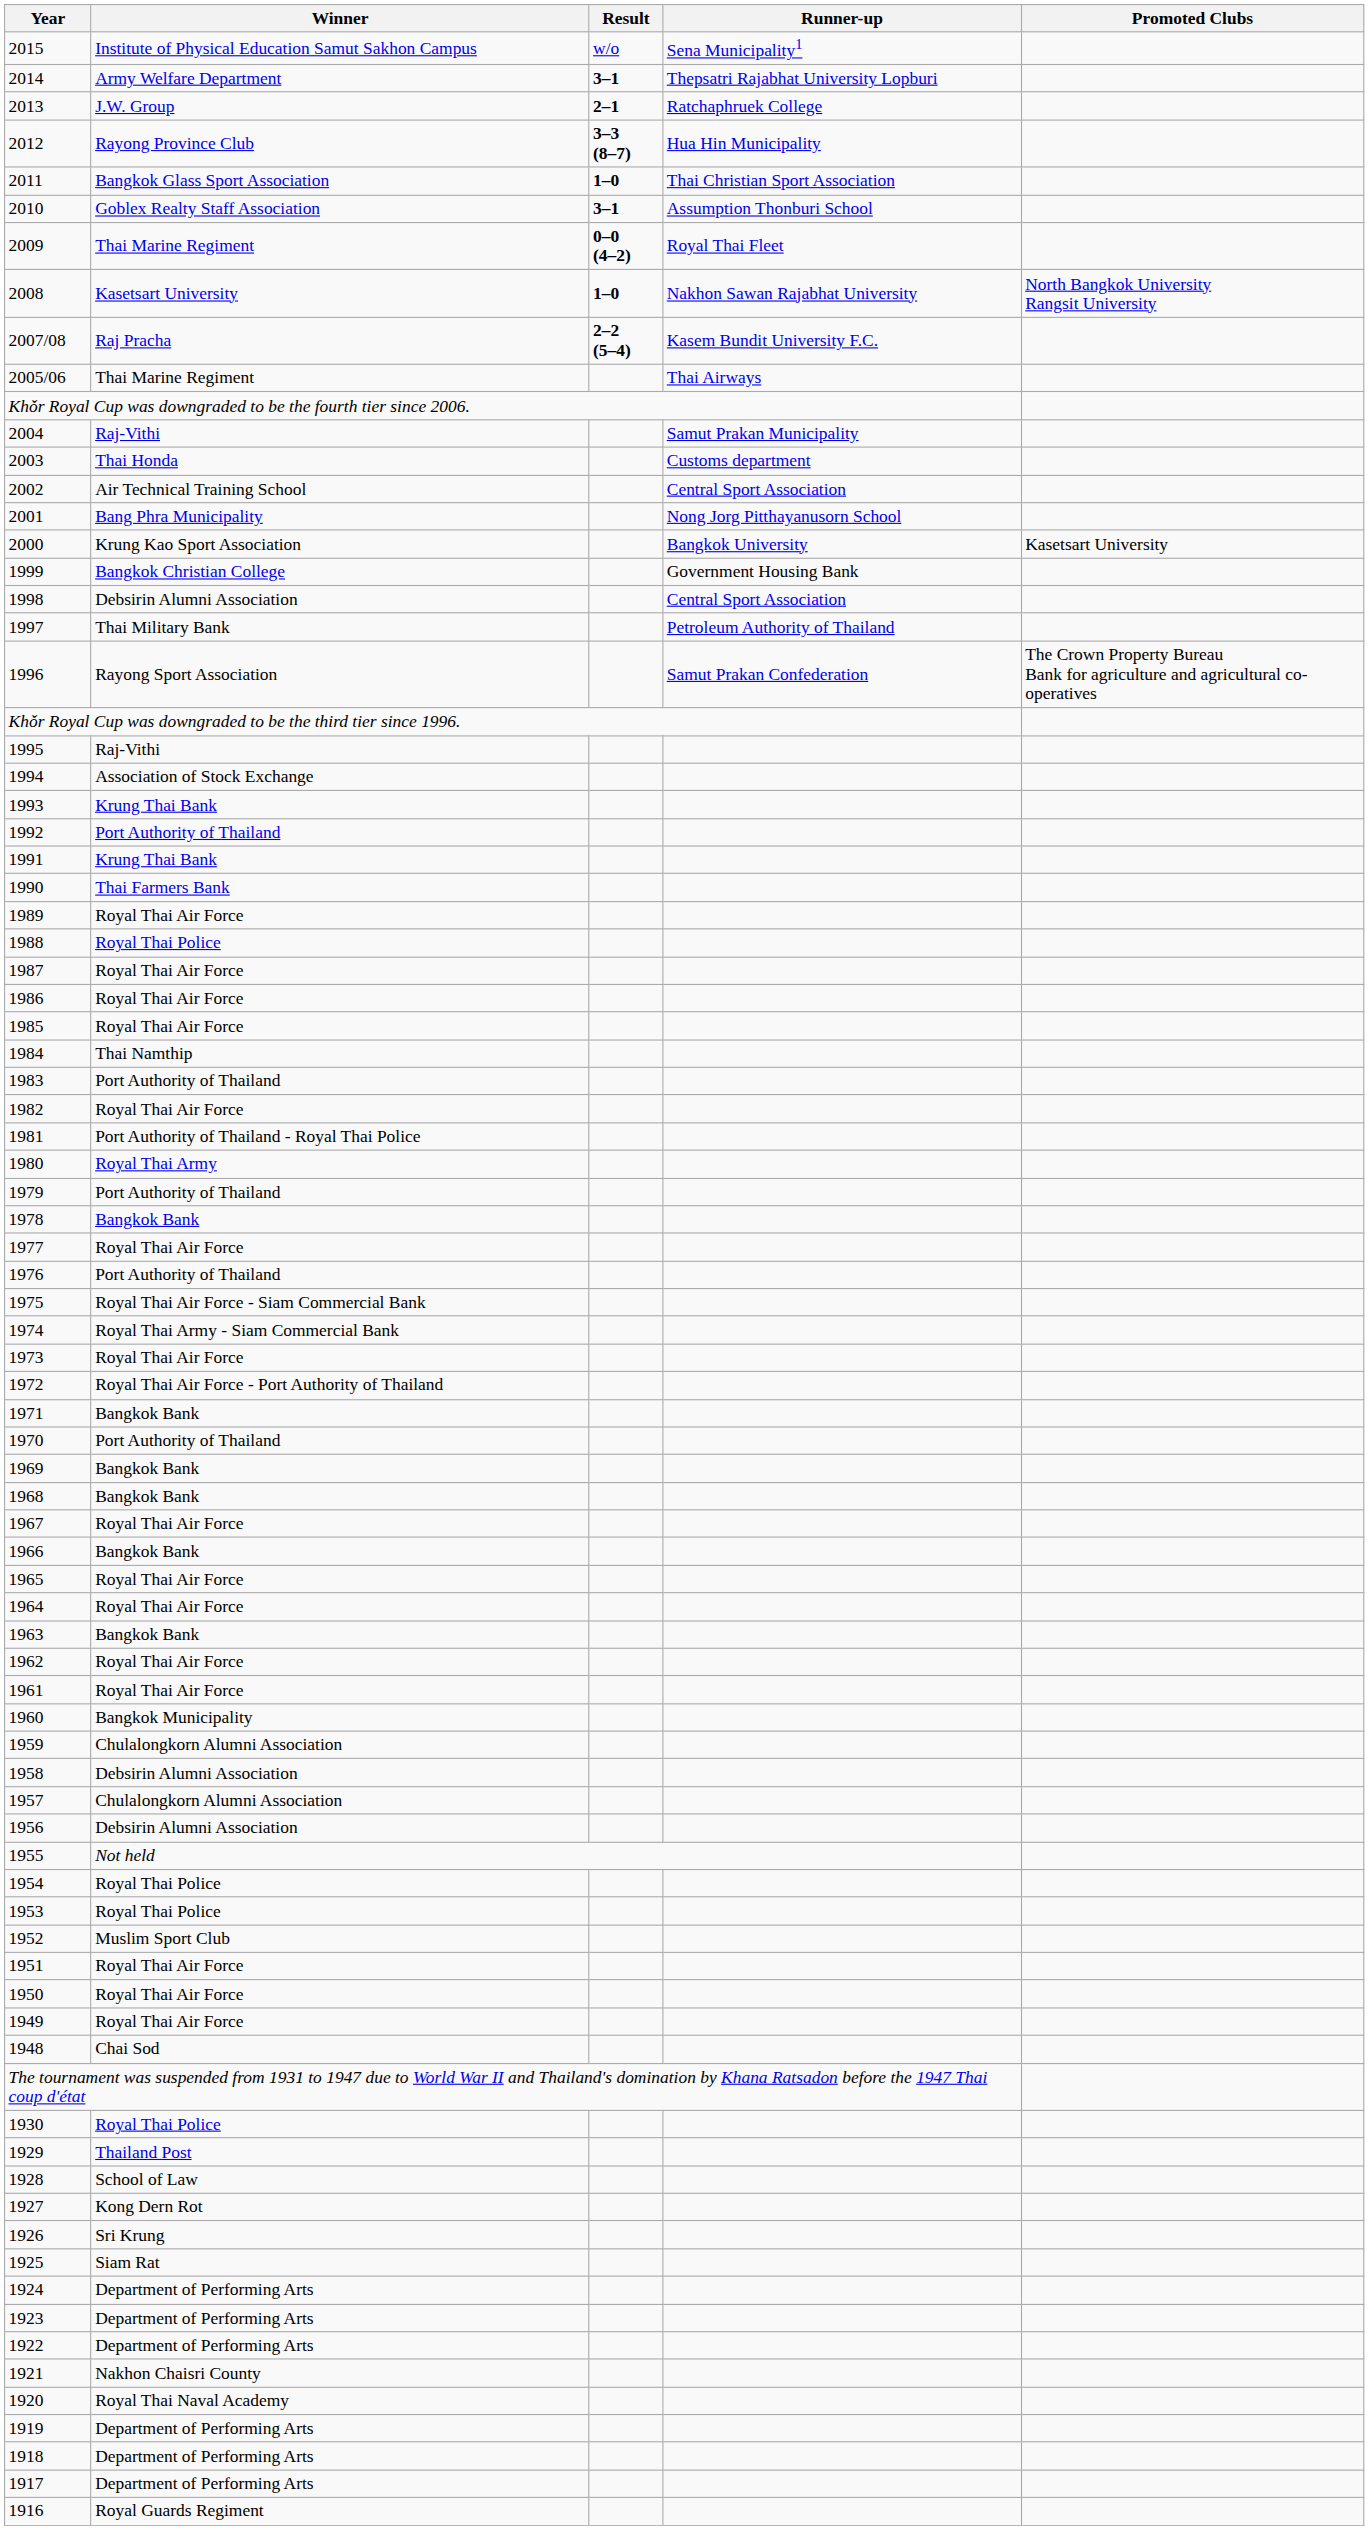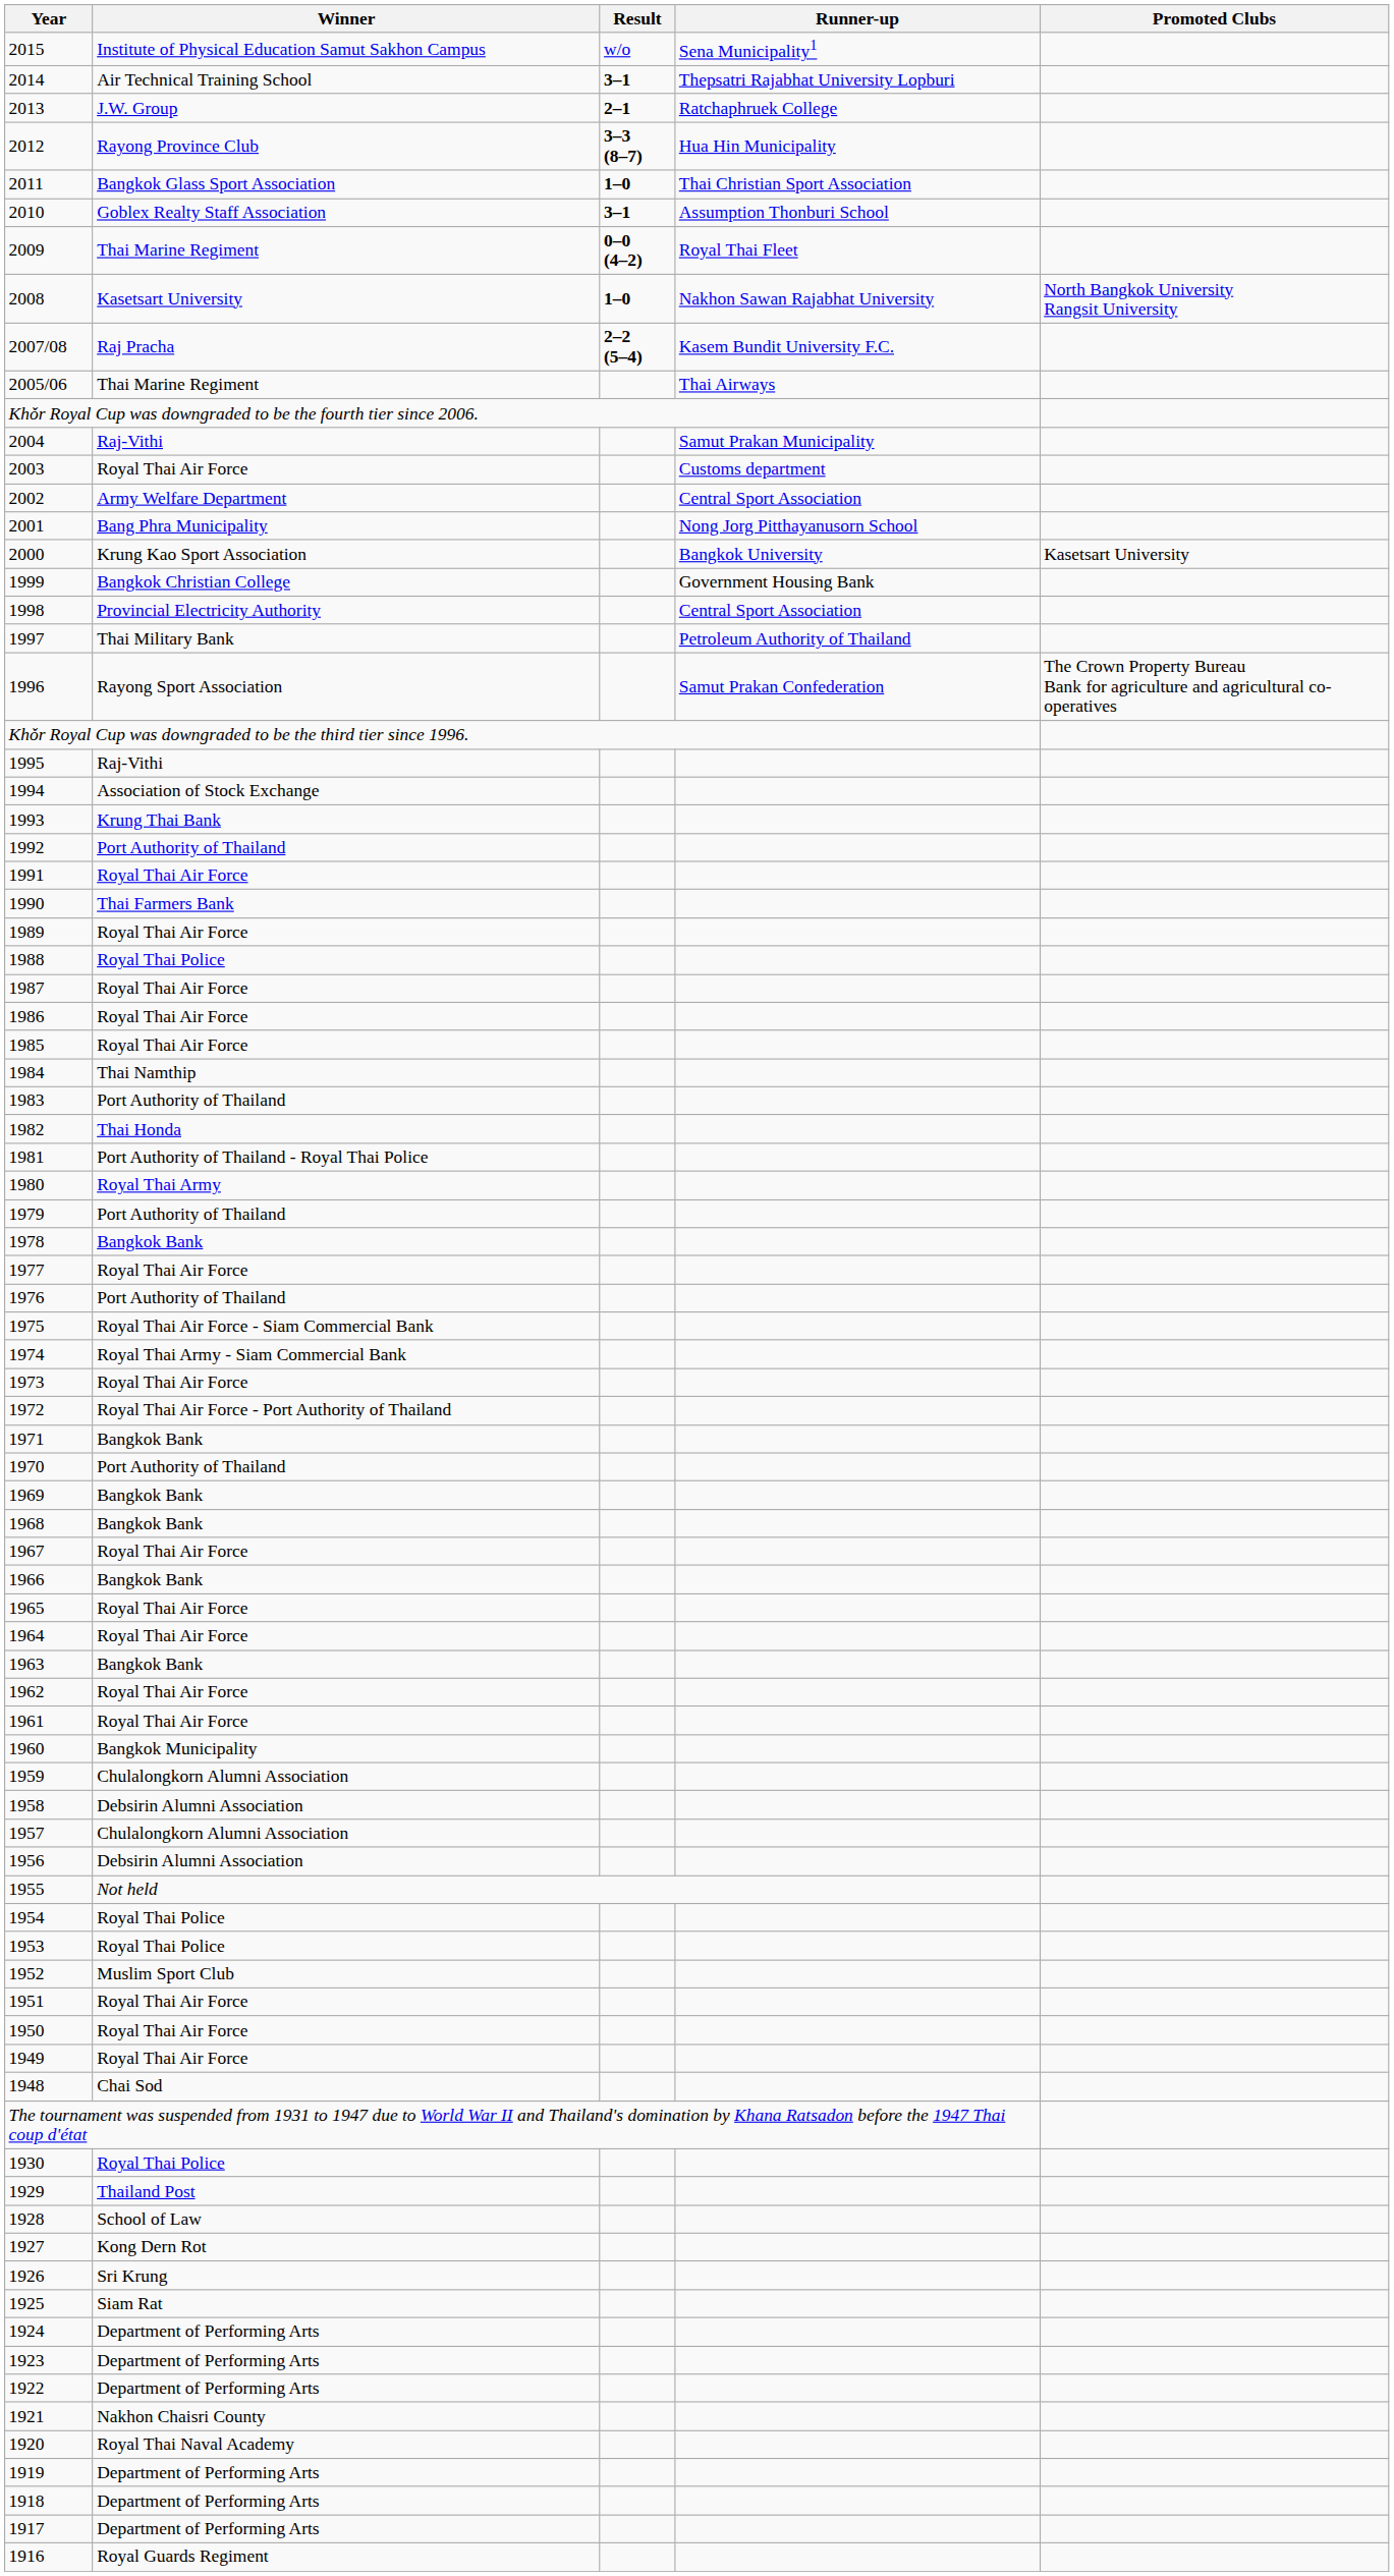 <table class="wikitable sortable">
 <tr>
 <th>Year</th>
 <th>Winner</th>
 <th>Result</th>
 <th>Runner-up</th>
 <th>Promoted Clubs</th>
 </tr>
 <tr>
 <td>2015</td>
 <td><a href='#'>Institute of Physical Education Samut Sakhon Campus</a></td>
 <td><a href='#'>w/o</a></td>
 <td><a href='#'>Sena Municipality<sup>1</sup></a></td>
 <td></td>
 </tr>
 <tr>
 <td>2014 </td>
-<td><a href='#'>Army Welfare Department</a></td>
+<td>Air Technical Training School</td>
 <td><strong>3–1</strong></td>
 <td><a href='#'>Thepsatri Rajabhat University Lopburi</a></td>
 <td></td>
 </tr>
 <tr>
 <td>2013</td>
 <td><a href='#'>J.W. Group</a></td>
 <td><strong>2–1</strong></td>
 <td><a href='#'>Ratchaphruek College</a></td>
 <td></td>
 </tr>
 <tr>
 <td>2012</td>
 <td><a href='#'>Rayong Province Club</a></td>
 <td><strong>3–3<br>(8–7)</strong></td>
 <td><a href='#'>Hua Hin Municipality</a></td>
 <td></td>
 </tr>
 <tr>
 <td>2011</td>
 <td><a href='#'>Bangkok Glass Sport Association</a></td>
 <td><strong>1–0</strong></td>
 <td><a href='#'>Thai Christian Sport Association</a></td>
 <td></td>
 </tr>
 <tr>
 <td>2010</td>
 <td><a href='#'>Goblex Realty Staff Association</a></td>
 <td><strong>3–1</strong></td>
 <td><a href='#'>Assumption Thonburi School</a></td>
 <td></td>
 </tr>
 <tr>
 <td>2009</td>
 <td><a href='#'>Thai Marine Regiment</a></td>
 <td><strong>0–0<br>(4–2)</strong></td>
 <td><a href='#'>Royal Thai Fleet</a></td>
 <td></td>
 </tr>
 <tr>
 <td>2008</td>
 <td><a href='#'>Kasetsart University</a></td>
 <td><strong>1–0</strong></td>
 <td><a href='#'>Nakhon Sawan Rajabhat University</a></td>
 <td><a href='#'>North Bangkok University</a><br><a href='#'>Rangsit University</a></td>
 </tr>
 <tr>
 <td>2007/08</td>
 <td><a href='#'>Raj Pracha</a></td>
 <td><strong>2–2<br>(5–4)</strong></td>
 <td><a href='#'>Kasem Bundit University F.C.</a></td>
 <td></td>
 </tr>
 <tr>
 <td>2005/06</td>
 <td>Thai Marine Regiment</td>
 <td></td>
 <td><a href='#'>Thai Airways</a></td>
 <td></td>
 </tr>
 <tr>
 <td colspan="4"><em>Khǒr Royal Cup was downgraded to be the fourth tier since 2006.</em></td>
 <td></td>
 </tr>
 <tr>
 <td>2004</td>
 <td><a href='#'>Raj-Vithi</a></td>
 <td></td>
 <td><a href='#'>Samut Prakan Municipality</a></td>
 <td></td>
 </tr>
 <tr>
 <td>2003</td>
-<td><a href='#'>Thai Honda</a></td>
+<td>Royal Thai Air Force</td>
 <td></td>
 <td><a href='#'>Customs department</a></td>
 <td></td>
 </tr>
 <tr>
 <td>2002</td>
-<td>Air Technical Training School</td>
+<td><a href='#'>Army Welfare Department</a></td>
 <td></td>
 <td><a href='#'>Central Sport Association</a></td>
 <td></td>
 </tr>
 <tr>
 <td>2001</td>
 <td><a href='#'>Bang Phra Municipality</a></td>
 <td></td>
 <td><a href='#'>Nong Jorg Pitthayanusorn School</a></td>
 <td></td>
 </tr>
 <tr>
 <td>2000</td>
 <td>Krung Kao Sport Association</td>
 <td></td>
 <td><a href='#'>Bangkok University</a></td>
 <td>Kasetsart University</td>
 </tr>
 <tr>
 <td>1999</td>
 <td><a href='#'>Bangkok Christian College</a></td>
 <td></td>
 <td>Government Housing Bank</td>
 <td></td>
 </tr>
 <tr>
 <td>1998</td>
-<td>Debsirin Alumni Association</td>
+<td><a href='#'>Provincial Electricity Authority</a></td>
 <td></td>
 <td><a href='#'>Central Sport Association</a></td>
 <td></td>
 </tr>
 <tr>
 <td>1997</td>
 <td>Thai Military Bank</td>
 <td></td>
 <td><a href='#'>Petroleum Authority of Thailand</a></td>
 <td></td>
 </tr>
 <tr>
 <td>1996</td>
 <td>Rayong Sport Association</td>
 <td></td>
 <td><a href='#'>Samut Prakan Confederation</a></td>
 <td>The Crown Property Bureau<br>Bank for agriculture and agricultural co-operatives</td>
 </tr>
 <tr>
 <td colspan="4"><em>Khǒr Royal Cup was downgraded to be the third tier since 1996.</em></td>
 <td></td>
 </tr>
 <tr>
 <td>1995</td>
 <td>Raj-Vithi</td>
 <td></td>
 <td></td>
 <td></td>
 </tr>
 <tr>
 <td>1994</td>
 <td>Association of Stock Exchange</td>
 <td></td>
 <td></td>
 <td></td>
 </tr>
 <tr>
 <td>1993</td>
 <td><a href='#'>Krung Thai Bank</a></td>
 <td></td>
 <td></td>
 <td></td>
 </tr>
 <tr>
 <td>1992</td>
 <td><a href='#'>Port Authority of Thailand</a></td>
 <td></td>
 <td></td>
 <td></td>
 </tr>
 <tr>
 <td>1991</td>
-<td><a href='#'>Krung Thai Bank</a></td>
+<td><a href='#'>Royal Thai Air Force</a></td>
 <td></td>
 <td></td>
 <td></td>
 </tr>
 <tr>
 <td>1990</td>
 <td><a href='#'>Thai Farmers Bank</a></td>
 <td></td>
 <td></td>
 <td></td>
 </tr>
 <tr>
 <td>1989</td>
 <td>Royal Thai Air Force</td>
 <td></td>
 <td></td>
 <td></td>
 </tr>
 <tr>
 <td>1988</td>
 <td><a href='#'>Royal Thai Police</a></td>
 <td></td>
 <td></td>
 <td></td>
 </tr>
 <tr>
 <td>1987</td>
 <td>Royal Thai Air Force</td>
 <td></td>
 <td></td>
 <td></td>
 </tr>
 <tr>
 <td>1986</td>
 <td>Royal Thai Air Force</td>
 <td></td>
 <td></td>
 <td></td>
 </tr>
 <tr>
 <td>1985</td>
 <td>Royal Thai Air Force</td>
 <td></td>
 <td></td>
 <td></td>
 </tr>
 <tr>
 <td>1984</td>
 <td>Thai Namthip</td>
 <td></td>
 <td></td>
 <td></td>
 </tr>
 <tr>
 <td>1983</td>
 <td>Port Authority of Thailand</td>
 <td></td>
 <td></td>
 <td></td>
 </tr>
 <tr>
 <td>1982</td>
-<td>Royal Thai Air Force</td>
+<td><a href='#'>Thai Honda</a></td>
 <td></td>
 <td></td>
 <td></td>
 </tr>
 <tr>
 <td>1981</td>
 <td>Port Authority of Thailand - Royal Thai Police</td>
 <td></td>
 <td></td>
 <td></td>
 </tr>
 <tr>
 <td>1980</td>
 <td><a href='#'>Royal Thai Army</a></td>
 <td></td>
 <td></td>
 <td></td>
 </tr>
 <tr>
 <td>1979</td>
 <td>Port Authority of Thailand</td>
 <td></td>
 <td></td>
 <td></td>
 </tr>
 <tr>
 <td>1978</td>
 <td><a href='#'>Bangkok Bank</a></td>
 <td></td>
 <td></td>
 <td></td>
 </tr>
 <tr>
 <td>1977</td>
 <td>Royal Thai Air Force</td>
 <td></td>
 <td></td>
 <td></td>
 </tr>
 <tr>
 <td>1976</td>
 <td>Port Authority of Thailand</td>
 <td></td>
 <td></td>
 <td></td>
 </tr>
 <tr>
 <td>1975</td>
 <td>Royal Thai Air Force - Siam Commercial Bank</td>
 <td></td>
 <td></td>
 <td></td>
 </tr>
 <tr>
 <td>1974</td>
 <td>Royal Thai Army - Siam Commercial Bank</td>
 <td></td>
 <td></td>
 <td></td>
 </tr>
 <tr>
 <td>1973</td>
 <td>Royal Thai Air Force</td>
 <td></td>
 <td></td>
 <td></td>
 </tr>
 <tr>
 <td>1972</td>
 <td>Royal Thai Air Force - Port Authority of Thailand</td>
 <td></td>
 <td></td>
 <td></td>
 </tr>
 <tr>
 <td>1971</td>
 <td>Bangkok Bank</td>
 <td></td>
 <td></td>
 <td></td>
 </tr>
 <tr>
 <td>1970</td>
 <td>Port Authority of Thailand</td>
 <td></td>
 <td></td>
 <td></td>
 </tr>
 <tr>
 <td>1969</td>
 <td>Bangkok Bank</td>
 <td></td>
 <td></td>
 <td></td>
 </tr>
 <tr>
 <td>1968</td>
 <td>Bangkok Bank</td>
 <td></td>
 <td></td>
 <td></td>
 </tr>
 <tr>
 <td>1967</td>
 <td>Royal Thai Air Force</td>
 <td></td>
 <td></td>
 <td></td>
 </tr>
 <tr>
 <td>1966</td>
 <td>Bangkok Bank</td>
 <td></td>
 <td></td>
 <td></td>
 </tr>
 <tr>
 <td>1965</td>
 <td>Royal Thai Air Force</td>
 <td></td>
 <td></td>
 <td></td>
 </tr>
 <tr>
 <td>1964</td>
 <td>Royal Thai Air Force</td>
 <td></td>
 <td></td>
 <td></td>
 </tr>
 <tr>
 <td>1963</td>
 <td>Bangkok Bank</td>
 <td></td>
 <td></td>
 <td></td>
 </tr>
 <tr>
 <td>1962</td>
 <td>Royal Thai Air Force</td>
 <td></td>
 <td></td>
 <td></td>
 </tr>
 <tr>
 <td>1961</td>
 <td>Royal Thai Air Force</td>
 <td></td>
 <td></td>
 <td></td>
 </tr>
 <tr>
 <td>1960</td>
 <td>Bangkok Municipality</td>
 <td></td>
 <td></td>
 <td></td>
 </tr>
 <tr>
 <td>1959</td>
 <td>Chulalongkorn Alumni Association</td>
 <td></td>
 <td></td>
 <td></td>
 </tr>
 <tr>
 <td>1958</td>
 <td>Debsirin Alumni Association</td>
 <td></td>
 <td></td>
 <td></td>
 </tr>
 <tr>
 <td>1957</td>
 <td>Chulalongkorn Alumni Association</td>
 <td></td>
 <td></td>
 <td></td>
 </tr>
 <tr>
 <td>1956</td>
 <td>Debsirin Alumni Association</td>
 <td></td>
 <td></td>
 <td></td>
 </tr>
 <tr>
 <td>1955</td>
 <td colspan="3"><em>Not held</em></td>
 <td></td>
 </tr>
 <tr>
 <td>1954</td>
 <td>Royal Thai Police</td>
 <td></td>
 <td></td>
 <td></td>
 </tr>
 <tr>
 <td>1953</td>
 <td>Royal Thai Police</td>
 <td></td>
 <td></td>
 <td></td>
 </tr>
 <tr>
 <td>1952</td>
 <td>Muslim Sport Club</td>
 <td></td>
 <td></td>
 <td></td>
 </tr>
 <tr>
 <td>1951</td>
 <td>Royal Thai Air Force</td>
 <td></td>
 <td></td>
 <td></td>
 </tr>
 <tr>
 <td>1950</td>
 <td>Royal Thai Air Force</td>
 <td></td>
 <td></td>
 <td></td>
 </tr>
 <tr>
 <td>1949</td>
 <td>Royal Thai Air Force</td>
 <td></td>
 <td></td>
 <td></td>
 </tr>
 <tr>
 <td>1948</td>
 <td>Chai Sod</td>
 <td></td>
 <td></td>
 <td></td>
 </tr>
 <tr>
 <td colspan="4"><em>The tournament was suspended from 1931 to 1947 due to <a href='#'>World War II</a> and Thailand's domination by <a href='#'>Khana Ratsadon</a> before the <a href='#'>1947 Thai coup d'état</a></em></td>
 <td></td>
 </tr>
 <tr>
 <td>1930</td>
 <td><a href='#'>Royal Thai Police</a></td>
 <td></td>
 <td></td>
 <td></td>
 </tr>
 <tr>
 <td>1929</td>
 <td><a href='#'>Thailand Post</a></td>
 <td></td>
 <td></td>
 <td></td>
 </tr>
 <tr>
 <td>1928</td>
 <td>School of Law</td>
 <td></td>
 <td></td>
 <td></td>
 </tr>
 <tr>
 <td>1927</td>
 <td>Kong Dern Rot</td>
 <td></td>
 <td></td>
 <td></td>
 </tr>
 <tr>
 <td>1926</td>
 <td>Sri Krung</td>
 <td></td>
 <td></td>
 <td></td>
 </tr>
 <tr>
 <td>1925</td>
 <td>Siam Rat</td>
 <td></td>
 <td></td>
 <td></td>
 </tr>
 <tr>
 <td>1924</td>
 <td>Department of Performing Arts</td>
 <td></td>
 <td></td>
 <td></td>
 </tr>
 <tr>
 <td>1923</td>
 <td>Department of Performing Arts</td>
 <td></td>
 <td></td>
 <td></td>
 </tr>
 <tr>
 <td>1922</td>
 <td>Department of Performing Arts</td>
 <td></td>
 <td></td>
 <td></td>
 </tr>
 <tr>
 <td>1921</td>
 <td>Nakhon Chaisri County</td>
 <td></td>
 <td></td>
 <td></td>
 </tr>
 <tr>
 <td>1920</td>
 <td>Royal Thai Naval Academy</td>
 <td></td>
 <td></td>
 <td></td>
 </tr>
 <tr>
 <td>1919</td>
 <td>Department of Performing Arts</td>
 <td></td>
 <td></td>
 <td></td>
 </tr>
 <tr>
 <td>1918</td>
 <td>Department of Performing Arts</td>
 <td></td>
 <td></td>
 <td></td>
 </tr>
 <tr>
 <td>1917</td>
 <td>Department of Performing Arts</td>
 <td></td>
 <td></td>
 <td></td>
 </tr>
 <tr>
 <td>1916</td>
 <td>Royal Guards Regiment</td>
 <td></td>
 <td></td>
 <td></td>
 </tr>
 </table>
